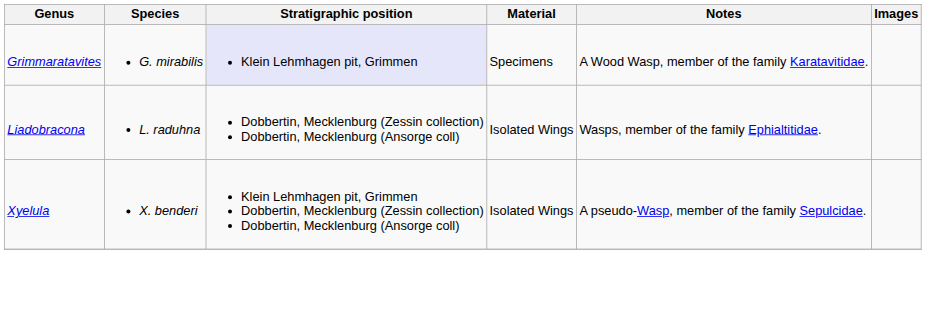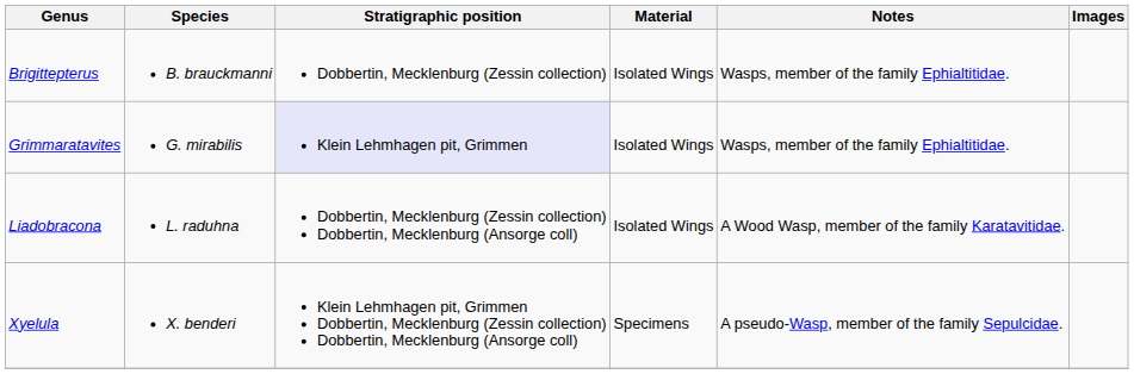 <table class = "wikitable">
 <tr>
 <th>Genus</th>
 <th>Species</th>
 <th>Stratigraphic position</th>
 <th>Material</th>
 <th>Notes</th>
 <th>Images</th>
 </tr>
 <tr>
+<td><br><em><a href='#'>Brigittepterus</a></em></td>
+<td><br><ul><li><em>B. brauckmanni</em></li></ul></td>
+<td><br><ul><li>Dobbertin, Mecklenburg (Zessin collection)</li></ul></td>
+<td><br>Isolated Wings</td>
+<td><br>Wasps, member of the family <a href='#'>Ephialtitidae</a>.</td>
+<td></td>
+</tr>
+<tr>
 <td><br><em><a href='#'>Grimmaratavites</a></em></td>
 <td><br><ul><li><em>G. mirabilis</em></li></ul></td>
 <td style="background: lavender;"><br><ul><li>Klein Lehmhagen pit, Grimmen</li></ul></td>
-<td><br>Specimens</td>
-<td><br>A Wood Wasp, member of the family <a href='#'>Karatavitidae</a>.</td>
+<td><br>Isolated Wings</td>
+<td><br>Wasps, member of the family <a href='#'>Ephialtitidae</a>.</td>
 <td></td>
 </tr>
 <tr>
 <td><br><em><a href='#'>Liadobracona</a></em></td>
 <td><br><ul><li><em>L. raduhna</em></li></ul></td>
 <td><br><ul><li>Dobbertin, Mecklenburg (Zessin collection)</li><li>Dobbertin, Mecklenburg (Ansorge coll)</li></ul></td>
 <td><br>Isolated Wings</td>
-<td><br>Wasps, member of the family <a href='#'>Ephialtitidae</a>.</td>
+<td><br>A Wood Wasp, member of the family <a href='#'>Karatavitidae</a>.</td>
 <td></td>
 </tr>
 <tr>
 <td><br><em><a href='#'>Xyelula</a></em></td>
 <td><br><ul><li><em>X. benderi</em></li></ul></td>
 <td><br><ul><li>Klein Lehmhagen pit, Grimmen</li><li>Dobbertin, Mecklenburg (Zessin collection)</li><li>Dobbertin, Mecklenburg (Ansorge coll)</li></ul></td>
-<td><br>Isolated Wings</td>
+<td><br>Specimens</td>
 <td><br>A pseudo-<a href='#'>Wasp</a>, member of the family <a href='#'>Sepulcidae</a>.</td>
 <td></td>
 </tr>
 <tr>
 </tr>
 </table>
